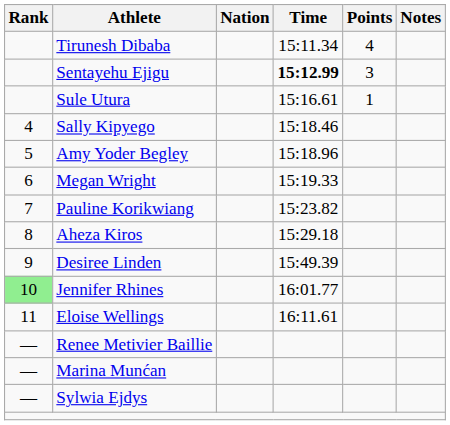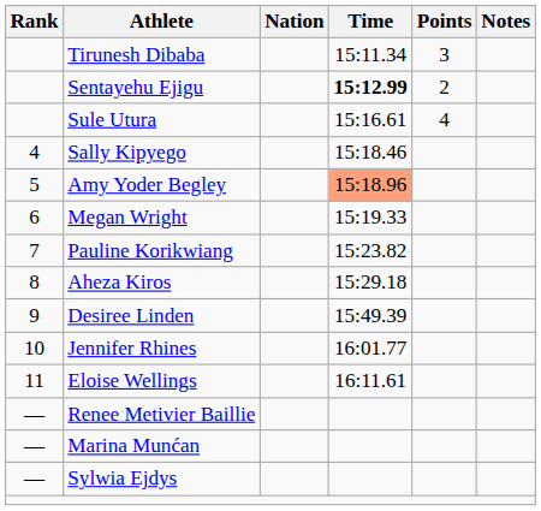 <table class="wikitable mw-datatable sortable" style="text-align:center;">
 <tr>
 <th>Rank</th>
 <th>Athlete</th>
 <th>Nation</th>
 <th>Time</th>
 <th>Points</th>
 <th>Notes</th>
 </tr>
 <tr>
 <td></td>
 <td align=left><a href='#'>Tirunesh Dibaba</a></td>
 <td align=left></td>
 <td>15:11.34</td>
-<td>4</td>
+<td>3</td>
 <td></td>
 </tr>
 <tr>
 <td></td>
 <td align=left><a href='#'>Sentayehu Ejigu</a></td>
 <td align=left></td>
 <td><strong>15:12.99</strong></td>
-<td>3</td>
+<td>2</td>
 <td></td>
 </tr>
 <tr>
 <td></td>
 <td align=left><a href='#'>Sule Utura</a></td>
 <td align=left></td>
 <td>15:16.61</td>
-<td>1</td>
+<td>4</td>
 <td></td>
 </tr>
 <tr>
 <td>4</td>
 <td align=left><a href='#'>Sally Kipyego</a></td>
 <td align=left></td>
 <td>15:18.46</td>
 <td></td>
 <td></td>
 </tr>
 <tr>
 <td>5</td>
 <td align=left><a href='#'>Amy Yoder Begley</a></td>
 <td align=left></td>
-<td>15:18.96</td>
+<td style="background: lightsalmon;">15:18.96</td>
 <td></td>
 <td></td>
 </tr>
 <tr>
 <td>6</td>
 <td align=left><a href='#'>Megan Wright</a></td>
 <td align=left></td>
 <td>15:19.33</td>
 <td></td>
 <td></td>
 </tr>
 <tr>
 <td>7</td>
 <td align=left><a href='#'>Pauline Korikwiang</a></td>
 <td align=left></td>
 <td>15:23.82</td>
 <td></td>
 <td></td>
 </tr>
 <tr>
 <td>8</td>
 <td align=left><a href='#'>Aheza Kiros</a></td>
 <td align=left></td>
 <td>15:29.18</td>
 <td></td>
 <td></td>
 </tr>
 <tr>
 <td>9</td>
 <td align=left><a href='#'>Desiree Linden</a></td>
 <td align=left></td>
 <td>15:49.39</td>
 <td></td>
 <td></td>
 </tr>
 <tr>
-<td style="background: lightgreen;">10</td>
+<td>10</td>
 <td align=left><a href='#'>Jennifer Rhines</a></td>
 <td align=left></td>
 <td>16:01.77</td>
 <td></td>
 <td></td>
 </tr>
 <tr>
 <td>11</td>
 <td align=left><a href='#'>Eloise Wellings</a></td>
 <td align=left></td>
 <td>16:11.61</td>
 <td></td>
 <td></td>
 </tr>
 <tr>
 <td>—</td>
 <td align=left><a href='#'>Renee Metivier Baillie</a></td>
 <td align=left></td>
 <td></td>
 <td></td>
 <td></td>
 </tr>
 <tr>
 <td>—</td>
 <td align=left><a href='#'>Marina Munćan</a></td>
 <td align=left></td>
 <td></td>
 <td></td>
 <td></td>
 </tr>
 <tr>
 <td>—</td>
 <td align=left><a href='#'>Sylwia Ejdys</a></td>
 <td align=left></td>
 <td></td>
 <td></td>
 <td></td>
 </tr>
 <tr class="sortbottom">
 <td colspan=6></td>
 </tr>
 </table>
